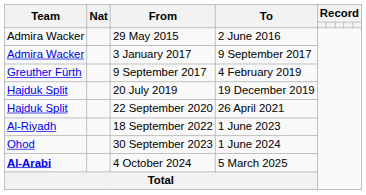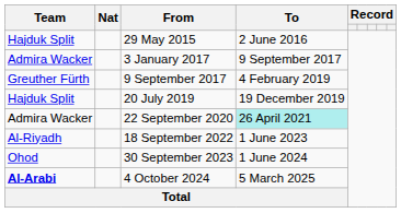 <table class=wikitable style="text-align: center">
 <tr>
 <th rowspan=2>Team</th>
 <th rowspan=2>Nat</th>
 <th rowspan=2>From</th>
 <th rowspan=2>To</th>
 <th colspan=5>Record</th>
 </tr>
 <tr>
 <th></th>
 <th></th>
 <th></th>
 <th></th>
 <th></th>
 </tr>
 <tr>
-<td align=left>Admira Wacker</td>
+<td align=left><a href='#'>Hajduk Split</a></td>
 <td align=left></td>
 <td align=left>29 May 2015</td>
 <td align=left>2 June 2016<br></td>
 </tr>
 <tr>
 <td align=left><a href='#'>Admira Wacker</a></td>
 <td align=left></td>
 <td align=left>3 January 2017</td>
 <td align=left>9 September 2017<br></td>
 </tr>
 <tr>
 <td align=left><a href='#'>Greuther Fürth</a></td>
 <td align=left></td>
 <td align=left>9 September 2017</td>
 <td align=left>4 February 2019<br></td>
 </tr>
 <tr>
 <td align=left><a href='#'>Hajduk Split</a></td>
 <td align=left></td>
 <td align=left>20 July 2019</td>
 <td align=left>19 December 2019<br></td>
 </tr>
 <tr>
-<td align=left><a href='#'>Hajduk Split</a></td>
+<td align=left>Admira Wacker</td>
 <td align=left></td>
 <td align=left>22 September 2020</td>
-<td align=left>26 April 2021<br></td>
+<td align=left style="background: paleturquoise;">26 April 2021<br></td>
 </tr>
 <tr>
 <td align=left><a href='#'>Al-Riyadh</a></td>
 <td align=left></td>
 <td align=left>18 September 2022</td>
 <td align=left>1 June 2023<br></td>
 </tr>
 <tr>
 <td align=left><a href='#'>Ohod</a></td>
 <td align=left></td>
 <td align=left>30 September 2023</td>
 <td align=left>1 June 2024<br></td>
 </tr>
 <tr>
 <td align=left><strong><a href='#'>Al-Arabi</a></strong></td>
 <td align=left></td>
 <td align=left>4 October 2024</td>
 <td align=left>5 March 2025<br></td>
 </tr>
 <tr>
 <th colspan=4>Total<br></th>
 </tr>
 </table>
